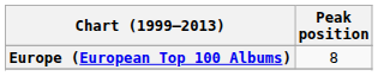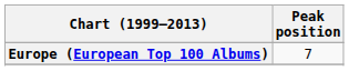 <table class="wikitable sortable plainrowheaders" style="text-align:center">
 <tr>
 <th scope="col">Chart (1999–2013)</th>
 <th scope="col">Peak<br>position</th>
 </tr>
 <tr>
 </tr>
 <tr>
 </tr>
 <tr>
 <th scope="row">Europe (<a href='#'>European Top 100 Albums</a>)</th>
-<td>8</td>
+<td>7</td>
 </tr>
 <tr>
 </tr>
 <tr>
 </tr>
 <tr>
 </tr>
 <tr>
 </tr>
 <tr>
 </tr>
 <tr>
 </tr>
 </table>
